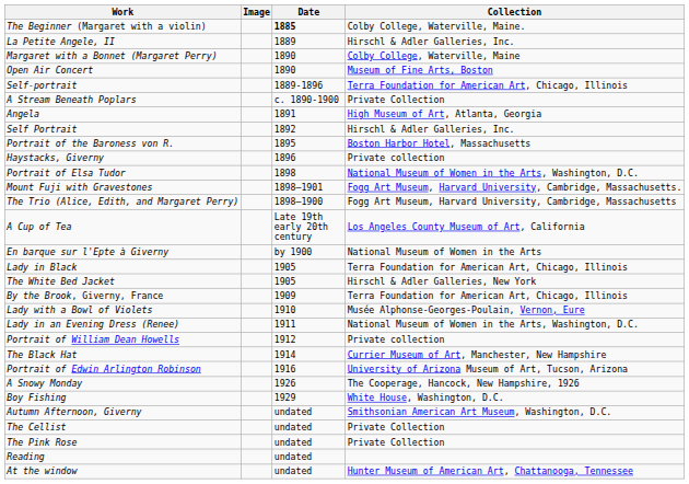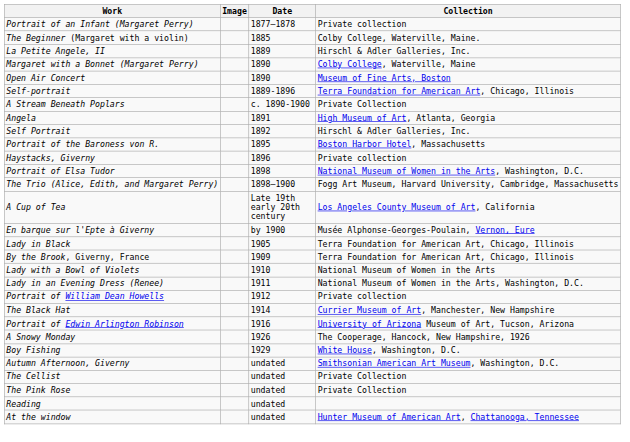 <table class="wikitable sortable">
 <tr>
 <th>Work</th>
 <th>Image</th>
 <th width="100px">Date</th>
 <th>Collection</th>
 </tr>
 <tr>
+<td><em>Portrait of an Infant (Margaret Perry)</em></td>
+<td></td>
+<td>1877–1878</td>
+<td>Private collection</td>
+</tr>
+<tr>
 <td><em>The Beginner</em> (Margaret with a violin)</td>
 <td></td>
-<td><strong>1885</strong></td>
+<td>1885</td>
 <td>Colby College, Waterville, Maine.</td>
 </tr>
 <tr>
 <td><em>La Petite Angele, II</em></td>
 <td></td>
 <td>1889</td>
 <td>Hirschl & Adler Galleries, Inc.</td>
 </tr>
 <tr>
 <td><em>Margaret with a Bonnet (Margaret Perry)</em></td>
 <td></td>
 <td>1890</td>
 <td><a href='#'>Colby College</a>, Waterville, Maine</td>
 </tr>
 <tr>
 <td><em>Open Air Concert</em></td>
 <td></td>
 <td>1890</td>
 <td><a href='#'>Museum of Fine Arts, Boston</a></td>
 </tr>
 <tr>
 <td><em>Self-portrait</em></td>
 <td></td>
 <td>1889-1896</td>
 <td><a href='#'>Terra Foundation for American Art</a>, Chicago, Illinois</td>
 </tr>
 <tr>
 <td><em>A Stream Beneath Poplars</em></td>
 <td></td>
 <td>c. 1890-1900</td>
 <td>Private Collection</td>
 </tr>
 <tr>
 <td><em>Angela</em></td>
 <td></td>
 <td>1891</td>
 <td><a href='#'>High Museum of Art</a>, Atlanta, Georgia</td>
 </tr>
 <tr>
 <td><em>Self Portrait</em></td>
 <td></td>
 <td>1892</td>
 <td>Hirschl & Adler Galleries, Inc.</td>
 </tr>
 <tr>
 <td><em>Portrait of the Baroness von R.</em></td>
 <td></td>
 <td>1895</td>
 <td><a href='#'>Boston Harbor Hotel</a>, Massachusetts</td>
 </tr>
 <tr>
 <td><em>Haystacks, Giverny</em></td>
 <td></td>
 <td>1896</td>
 <td>Private collection</td>
 </tr>
 <tr>
 <td><em>Portrait of Elsa Tudor</em></td>
 <td></td>
 <td>1898</td>
 <td><a href='#'>National Museum of Women in the Arts</a>, Washington, D.C.</td>
 </tr>
 <tr>
-<td><em>Mount Fuji with Gravestones</em></td>
-<td></td>
-<td>1898–1901</td>
-<td><a href='#'>Fogg Art Museum</a>, <a href='#'>Harvard University</a>, Cambridge, Massachusetts.</td>
-</tr>
-<tr>
 <td><em>The Trio (Alice, Edith, and Margaret Perry)</em></td>
 <td></td>
 <td>1898–1900</td>
 <td>Fogg Art Museum, Harvard University, Cambridge, Massachusetts</td>
 </tr>
 <tr>
 <td><em>A Cup of Tea</em></td>
 <td></td>
 <td>Late 19th early 20th century</td>
 <td><a href='#'>Los Angeles County Museum of Art</a>, California</td>
 </tr>
 <tr>
 <td><em>En barque sur l'Epte à Giverny</em></td>
 <td></td>
 <td>by 1900</td>
-<td>National Museum of Women in the Arts</td>
+<td>Musée Alphonse-Georges-Poulain, <a href='#'>Vernon, Eure</a></td>
 </tr>
 <tr>
 <td><em>Lady in Black</em></td>
 <td></td>
 <td>1905</td>
 <td>Terra Foundation for American Art, Chicago, Illinois</td>
-</tr>
-<tr>
-<td><em>The White Bed Jacket</em></td>
-<td></td>
-<td>1905</td>
-<td>Hirschl & Adler Galleries, New York</td>
 </tr>
 <tr>
 <td><em>By the Brook</em>, Giverny, France</td>
 <td></td>
 <td>1909</td>
 <td>Terra Foundation for American Art, Chicago, Illinois</td>
 </tr>
 <tr>
 <td><em>Lady with a Bowl of Violets</em></td>
 <td></td>
 <td>1910</td>
-<td>Musée Alphonse-Georges-Poulain, <a href='#'>Vernon, Eure</a></td>
+<td>National Museum of Women in the Arts</td>
 </tr>
 <tr>
 <td><em>Lady in an Evening Dress (Renee)</em></td>
 <td></td>
 <td>1911</td>
 <td>National Museum of Women in the Arts, Washington, D.C.</td>
 </tr>
 <tr>
 <td><em>Portrait of <a href='#'>William Dean Howells</a></em></td>
 <td></td>
 <td>1912</td>
 <td>Private collection</td>
 </tr>
 <tr>
 <td><em>The Black Hat</em></td>
 <td></td>
 <td>1914</td>
 <td><a href='#'>Currier Museum of Art</a>, Manchester, New Hampshire</td>
 </tr>
 <tr>
 <td><em>Portrait of <a href='#'>Edwin Arlington Robinson</a></em></td>
 <td></td>
 <td>1916</td>
 <td><a href='#'>University of Arizona</a> Museum of Art, Tucson, Arizona</td>
 </tr>
 <tr>
 <td><em>A Snowy Monday</em></td>
 <td></td>
 <td>1926</td>
 <td>The Cooperage, Hancock, New Hampshire, 1926</td>
 </tr>
 <tr>
 <td><em>Boy Fishing</em></td>
 <td></td>
 <td>1929</td>
 <td><a href='#'>White House</a>, Washington, D.C.</td>
 </tr>
 <tr>
 <td><em>Autumn Afternoon, Giverny</em></td>
 <td></td>
 <td>undated</td>
 <td><a href='#'>Smithsonian American Art Museum</a>, Washington, D.C.</td>
 </tr>
 <tr>
 <td><em>The Cellist</em></td>
 <td></td>
 <td>undated</td>
 <td>Private Collection</td>
 </tr>
 <tr>
 <td><em>The Pink Rose</em></td>
 <td></td>
 <td>undated</td>
 <td>Private Collection</td>
 </tr>
 <tr>
 <td><em>Reading</em></td>
 <td></td>
 <td>undated</td>
 <td></td>
 </tr>
 <tr>
 <td><em>At the window</em></td>
 <td></td>
 <td>undated</td>
 <td><a href='#'>Hunter Museum of American Art</a>, <a href='#'>Chattanooga, Tennessee</a></td>
 </tr>
 </table>
